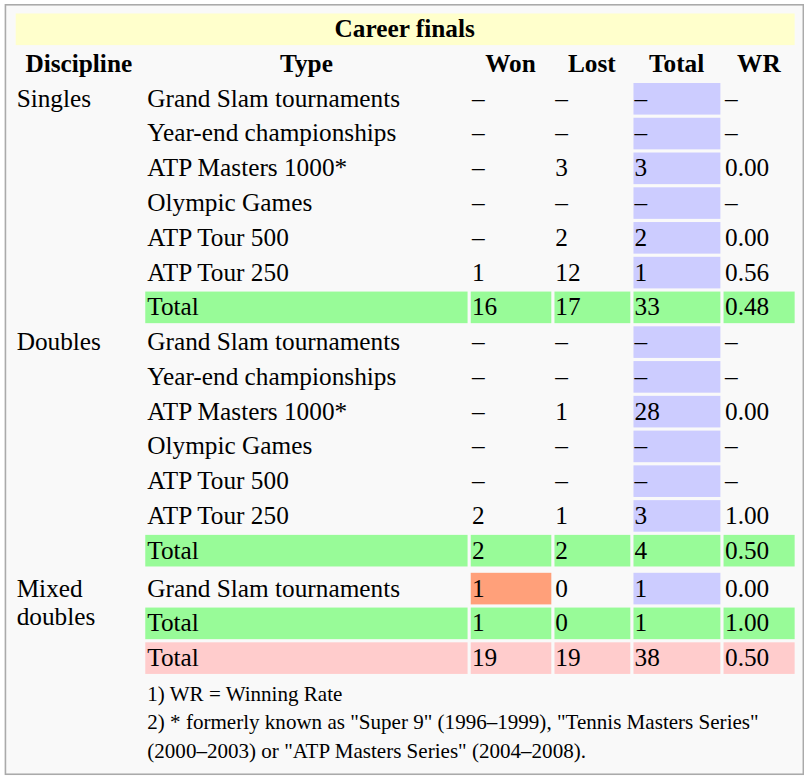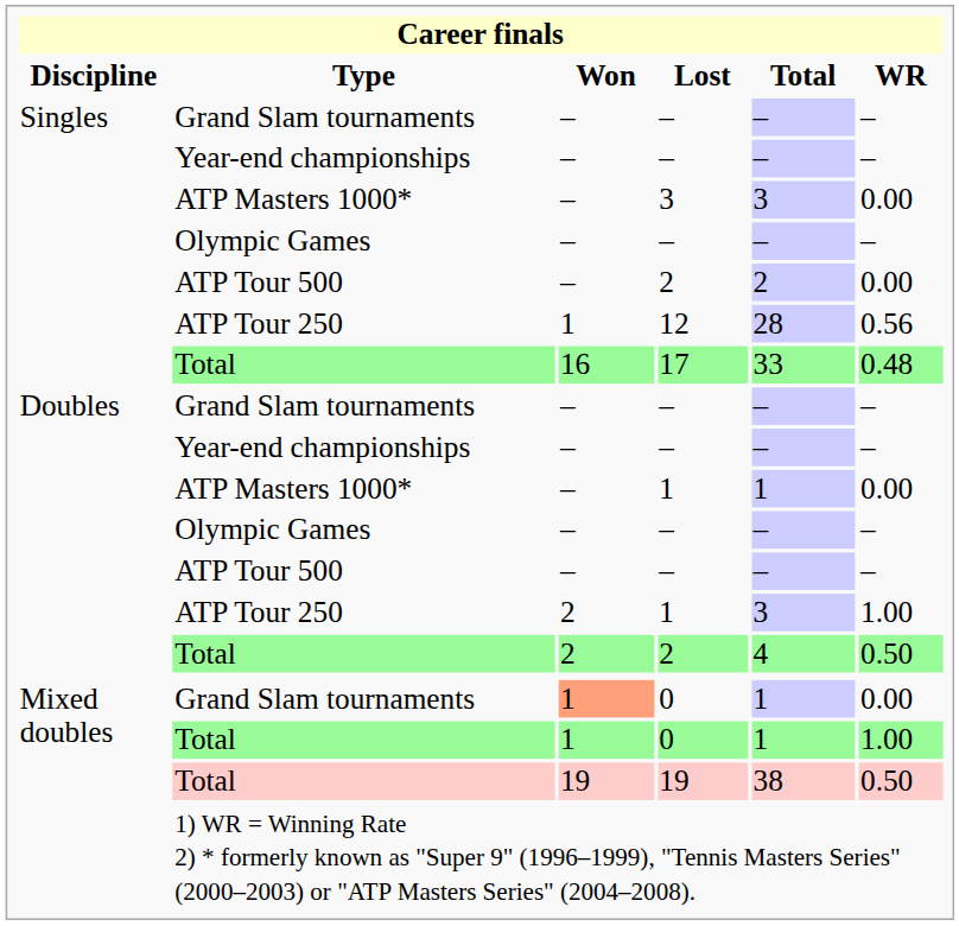 <table class="infobox vcard vevent" style="width:40%;">
 <tr style="background:#ffc;">
 <th colspan=6>Career finals</th>
 </tr>
 <tr>
 <th>Discipline</th>
 <th>Type</th>
 <th>Won</th>
 <th>Lost</th>
 <th>Total</th>
 <th>WR</th>
 </tr>
 <tr>
 <td rowspan=7>Singles</td>
 <td>Grand Slam tournaments</td>
 <td>–</td>
 <td>–</td>
 <td style="background:#ccf;">–</td>
 <td>–</td>
 </tr>
 <tr>
 <td>Year-end championships</td>
 <td>–</td>
 <td>–</td>
 <td style="background:#ccf;">–</td>
 <td>–</td>
 </tr>
 <tr>
 <td>ATP Masters 1000*</td>
 <td>–</td>
 <td>3</td>
 <td style="background:#ccf;">3</td>
 <td>0.00</td>
 </tr>
 <tr>
 <td>Olympic Games</td>
 <td>–</td>
 <td>–</td>
 <td style="background:#ccf;">–</td>
 <td>–</td>
 </tr>
 <tr>
 <td>ATP Tour 500</td>
 <td>–</td>
 <td>2</td>
 <td style="background:#ccf;">2</td>
 <td>0.00</td>
 </tr>
 <tr>
 <td>ATP Tour 250</td>
 <td>1</td>
 <td>12</td>
-<td style="background:#ccf;">1</td>
+<td style="background:#ccf;">28</td>
 <td>0.56</td>
 </tr>
 <tr style="background:#98fb98;">
 <td>Total</td>
 <td>16</td>
 <td>17</td>
 <td>33</td>
 <td>0.48</td>
 </tr>
 <tr>
 <td rowspan=7>Doubles</td>
 <td>Grand Slam tournaments</td>
 <td>–</td>
 <td>–</td>
 <td style="background:#ccf;">–</td>
 <td>–</td>
 </tr>
 <tr>
 <td>Year-end championships</td>
 <td>–</td>
 <td>–</td>
 <td style="background:#ccf;">–</td>
 <td>–</td>
 </tr>
 <tr>
 <td>ATP Masters 1000*</td>
 <td>–</td>
 <td>1</td>
-<td style="background:#ccf;">28</td>
+<td style="background:#ccf;">1</td>
 <td>0.00</td>
 </tr>
 <tr>
 <td>Olympic Games</td>
 <td>–</td>
 <td>–</td>
 <td style="background:#ccf;">–</td>
 <td>–</td>
 </tr>
 <tr>
 <td>ATP Tour 500</td>
 <td>–</td>
 <td>–</td>
 <td style="background:#ccf;">–</td>
 <td>–</td>
 </tr>
 <tr>
 <td>ATP Tour 250</td>
 <td>2</td>
 <td>1</td>
 <td style="background:#ccf;">3</td>
 <td>1.00</td>
 </tr>
 <tr style="background:#98fb98;">
 <td>Total</td>
 <td>2</td>
 <td>2</td>
 <td>4</td>
 <td>0.50</td>
 </tr>
 <tr>
 </tr>
 <tr>
 <td rowspan=6>Mixed doubles</td>
 <td>Grand Slam tournaments</td>
 <td style="background: lightsalmon;">1</td>
 <td>0</td>
 <td bgcolor=CCCCFF>1</td>
 <td>0.00</td>
 </tr>
 <tr bgcolor=98FB98>
 <td>Total</td>
 <td>1</td>
 <td>0</td>
 <td>1</td>
 <td>1.00</td>
 </tr>
 <tr bgcolor=FFCCCC>
 <td colspan=1>Total</td>
 <td>19</td>
 <td>19</td>
 <td>38</td>
 <td>0.50</td>
 </tr>
 <tr>
 <td colspan=6><small>1) WR = Winning Rate <br>2) * formerly known as "Super 9" (1996–1999), "Tennis Masters Series" (2000–2003) or "ATP Masters Series" (2004–2008).</small></td>
 </tr>
 </table>
